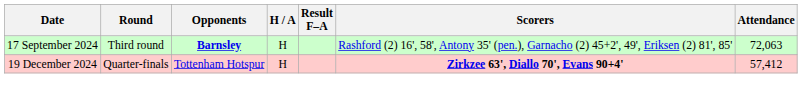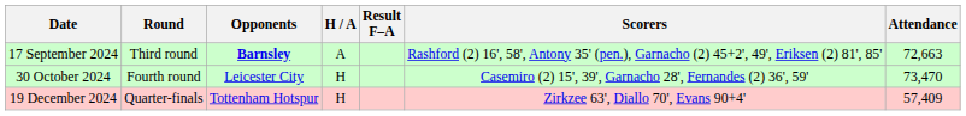 <table class="wikitable" style="text-align:center">
 <tr>
 <th>Date</th>
 <th>Round</th>
 <th>Opponents</th>
 <th>H / A</th>
 <th>Result<br>F–A</th>
 <th>Scorers</th>
 <th>Attendance</th>
 </tr>
 <tr bgcolor="#ccffcc">
 <td>17 September 2024</td>
 <td>Third round</td>
 <td><strong><a href='#'>Barnsley</a></strong></td>
+<td>A</td>
+<td></td>
+<td><a href='#'>Rashford</a> (2) 16', 58', <a href='#'>Antony</a> 35' (<a href='#'>pen.</a>), <a href='#'>Garnacho</a> (2) 45+2', 49', <a href='#'>Eriksen</a> (2) 81', 85'</td>
+<td>72,663</td>
+</tr>
+<tr bgcolor="#ccffcc">
+<td>30 October 2024</td>
+<td>Fourth round</td>
+<td><a href='#'>Leicester City</a></td>
 <td>H</td>
 <td></td>
-<td><a href='#'>Rashford</a> (2) 16', 58', <a href='#'>Antony</a> 35' (<a href='#'>pen.</a>), <a href='#'>Garnacho</a> (2) 45+2', 49', <a href='#'>Eriksen</a> (2) 81', 85'</td>
-<td>72,063</td>
+<td><a href='#'>Casemiro</a> (2) 15', 39', <a href='#'>Garnacho</a> 28', <a href='#'>Fernandes</a> (2) 36', 59'</td>
+<td>73,470</td>
 </tr>
 <tr bgcolor="#ffcccc">
 <td>19 December 2024</td>
 <td>Quarter-finals</td>
 <td><a href='#'>Tottenham Hotspur</a></td>
 <td>H</td>
 <td></td>
-<td><strong><a href='#'>Zirkzee</a> 63', <a href='#'>Diallo</a> 70', <a href='#'>Evans</a> 90+4'</strong></td>
-<td>57,412</td>
+<td><a href='#'>Zirkzee</a> 63', <a href='#'>Diallo</a> 70', <a href='#'>Evans</a> 90+4'</td>
+<td>57,409</td>
 </tr>
 </table>
